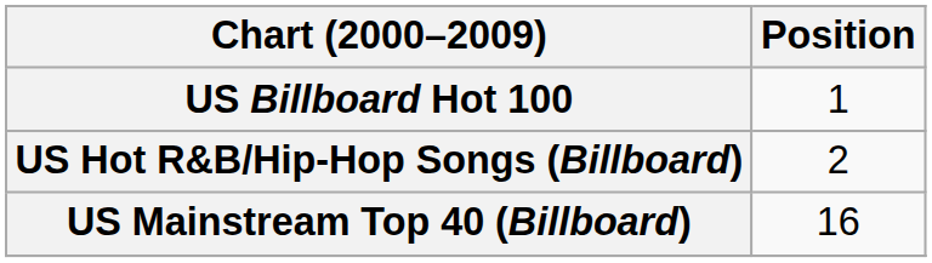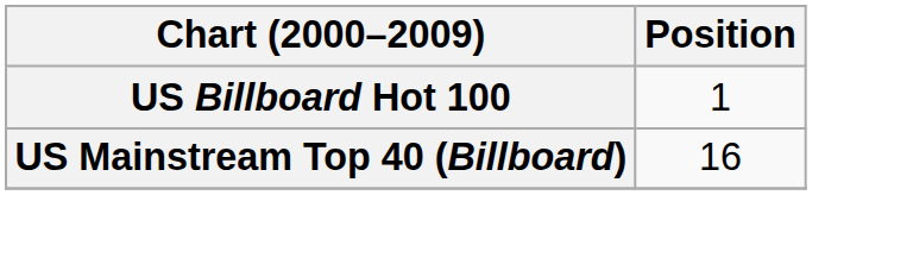 <table class="wikitable sortable plainrowheaders" style="text-align:center">
 <tr>
 <th>Chart (2000–2009)</th>
 <th>Position</th>
 </tr>
 <tr>
 <th scope="row">US <em>Billboard</em> Hot 100</th>
 <td>1</td>
 </tr>
 <tr>
-<th scope="row">US Hot R&B/Hip-Hop Songs (<em>Billboard</em>)</th>
-<td>2</td>
-</tr>
-<tr>
 <th scope="row">US Mainstream Top 40 (<em>Billboard</em>)</th>
 <td>16</td>
 </tr>
 <tr>
 </tr>
 </table>
